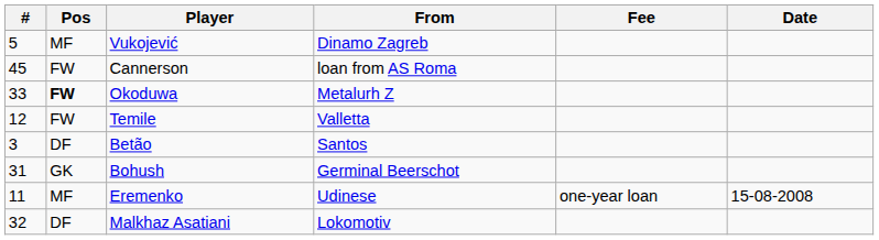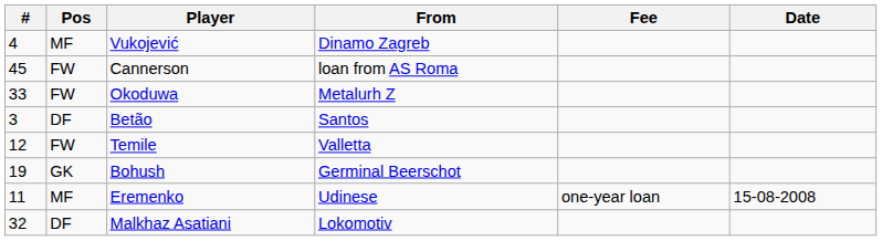 <table width=65% class="wikitable" style="text-align:center; font-size:95%; text-align:left">
 <tr>
 <th><strong>#</strong></th>
 <th><strong>Pos</strong></th>
 <th><strong>Player</strong></th>
 <th><strong>From</strong></th>
 <th><strong>Fee</strong></th>
 <th>Date</th>
 </tr>
 <tr --->
-<td>5</td>
+<td>4</td>
 <td>MF</td>
 <td> <a href='#'>Vukojević</a></td>
 <td><a href='#'>Dinamo Zagreb</a></td>
 <td></td>
 <td></td>
 </tr>
 <tr --->
 <td>45</td>
 <td>FW</td>
 <td> Cannerson</td>
 <td>loan from <a href='#'>AS Roma</a></td>
 <td></td>
 <td></td>
 </tr>
 <tr --->
 <td>33</td>
-<td><strong>FW</strong></td>
+<td>FW</td>
 <td> <a href='#'>Okoduwa</a></td>
 <td><a href='#'>Metalurh Z</a></td>
+<td></td>
+<td></td>
+</tr>
+<tr --->
+<td>3</td>
+<td>DF</td>
+<td> <a href='#'>Betão</a></td>
+<td><a href='#'>Santos</a></td>
 <td></td>
 <td></td>
 </tr>
 <tr --->
 <td>12</td>
 <td>FW</td>
 <td> <a href='#'>Temile</a></td>
 <td><a href='#'>Valletta</a></td>
 <td></td>
 <td></td>
 </tr>
 <tr --->
-<td>3</td>
-<td>DF</td>
-<td> <a href='#'>Betão</a></td>
-<td><a href='#'>Santos</a></td>
-<td></td>
-<td></td>
-</tr>
-<tr --->
-<td>31</td>
+<td>19</td>
 <td>GK</td>
 <td> <a href='#'>Bohush</a></td>
 <td><a href='#'>Germinal Beerschot</a></td>
 <td></td>
 <td></td>
 </tr>
 <tr --->
 <td>11</td>
 <td>MF</td>
 <td> <a href='#'>Eremenko</a></td>
 <td><a href='#'>Udinese</a></td>
 <td>one-year loan</td>
 <td>15-08-2008</td>
 </tr>
 <tr --->
 <td>32</td>
 <td>DF</td>
 <td> <a href='#'>Malkhaz Asatiani</a></td>
 <td><a href='#'>Lokomotiv</a></td>
 <td></td>
 <td></td>
 </tr>
 </table>
